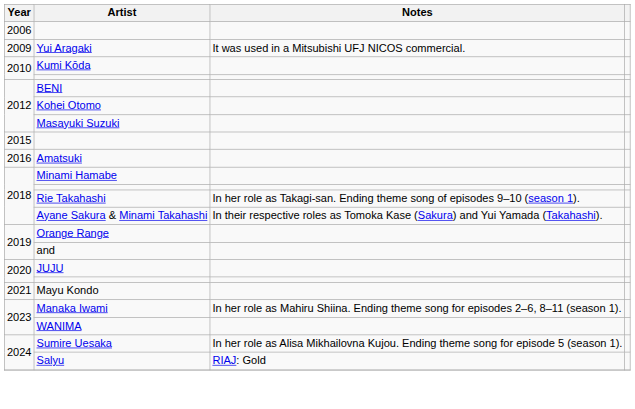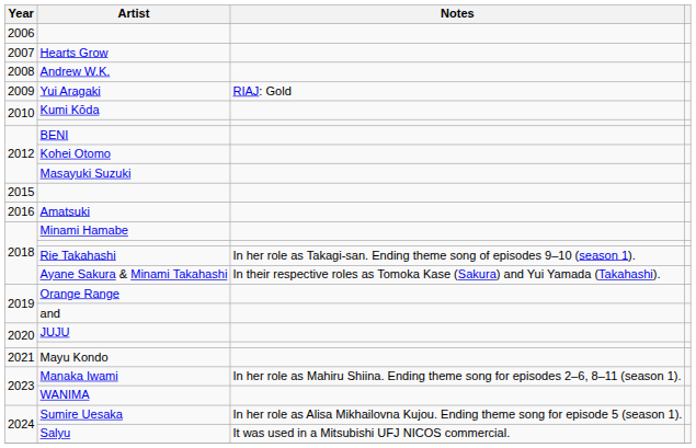 <table class="wikitable">
 <tr>
 <th>Year</th>
 <th>Artist</th>
 <th>Notes</th>
 <th></th>
 </tr>
 <tr>
 <td>2006</td>
 <td></td>
 <td></td>
 <td></td>
 </tr>
 <tr>
+<td>2007</td>
+<td><a href='#'>Hearts Grow</a></td>
+<td></td>
+<td></td>
+</tr>
+<tr>
+<td>2008</td>
+<td><a href='#'>Andrew W.K.</a></td>
+<td></td>
+<td></td>
+</tr>
+<tr>
 <td>2009</td>
 <td><a href='#'>Yui Aragaki</a></td>
-<td>It was used in a Mitsubishi UFJ NICOS commercial.</td>
+<td><a href='#'>RIAJ</a>: Gold</td>
 <td></td>
 </tr>
 <tr>
 <td rowspan="2">2010</td>
 <td><a href='#'>Kumi Kōda</a></td>
 <td></td>
 <td></td>
 </tr>
 <tr>
 <td></td>
 <td></td>
 <td></td>
 </tr>
 <tr>
 <td rowspan="3">2012</td>
 <td><a href='#'>BENI</a></td>
 <td></td>
 <td></td>
 </tr>
 <tr>
 <td><a href='#'>Kohei Otomo</a></td>
 <td></td>
 <td></td>
 </tr>
 <tr>
 <td><a href='#'>Masayuki Suzuki</a></td>
 <td></td>
 <td></td>
 </tr>
 <tr>
 <td>2015</td>
 <td></td>
 <td></td>
 <td></td>
 </tr>
 <tr>
 <td>2016</td>
 <td><a href='#'>Amatsuki</a></td>
 <td></td>
 <td></td>
 </tr>
 <tr>
 <td rowspan="4">2018</td>
 <td><a href='#'>Minami Hamabe</a></td>
 <td></td>
 <td></td>
 </tr>
 <tr>
 <td></td>
 <td></td>
 <td></td>
 </tr>
 <tr>
 <td><a href='#'>Rie Takahashi</a></td>
 <td>In her role as Takagi-san. Ending theme song of episodes 9–10 (<a href='#'>season 1</a>).</td>
 <td></td>
 </tr>
 <tr>
 <td><a href='#'>Ayane Sakura</a> & <a href='#'>Minami Takahashi</a></td>
 <td>In their respective roles as  Tomoka Kase (<a href='#'>Sakura</a>) and Yui Yamada (<a href='#'>Takahashi</a>).</td>
 <td></td>
 </tr>
 <tr>
 <td rowspan="2">2019</td>
 <td><a href='#'>Orange Range</a></td>
 <td></td>
 <td></td>
 </tr>
 <tr>
 <td> and </td>
 <td></td>
 <td></td>
 </tr>
 <tr>
 <td rowspan="2">2020</td>
 <td><a href='#'>JUJU</a></td>
 <td></td>
 <td></td>
 </tr>
 <tr>
 <td></td>
 <td></td>
 <td></td>
 </tr>
 <tr>
 <td>2021</td>
 <td>Mayu Kondo</td>
 <td></td>
 <td></td>
 </tr>
 <tr>
 <td rowspan="2">2023</td>
 <td><a href='#'>Manaka Iwami</a></td>
 <td>In her role as Mahiru Shiina. Ending theme song for episodes 2–6, 8–11 (season 1).</td>
 <td></td>
 </tr>
 <tr>
 <td><a href='#'>WANIMA</a></td>
 <td></td>
 <td></td>
 </tr>
 <tr>
 <td rowspan="2">2024</td>
 <td><a href='#'>Sumire Uesaka</a></td>
 <td>In her role as Alisa Mikhailovna Kujou. Ending theme song for episode 5 (season 1).</td>
 <td></td>
 </tr>
 <tr>
 <td><a href='#'>Salyu</a></td>
-<td><a href='#'>RIAJ</a>: Gold</td>
+<td>It was used in a Mitsubishi UFJ NICOS commercial.</td>
 <td></td>
 </tr>
 <tr>
 </tr>
 </table>
